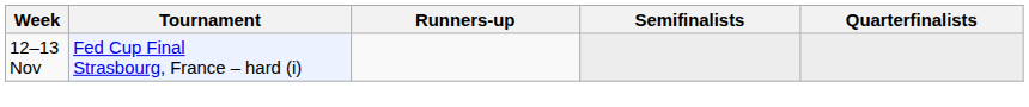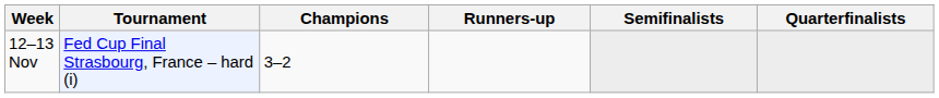 <table class=wikitable style=font-size:95%>
 <tr>
 <th style="width:48px;">Week</th>
 <th style="width:248px;">Tournament</th>
+<th style="width:200px;">Champions</th>
 <th style="width:200px;">Runners-up</th>
 <th style="width:190px;">Semifinalists</th>
 <th style="width:190px;">Quarterfinalists</th>
 </tr>
 <tr valign=top>
 <td>12–13 Nov</td>
 <td style="background:#ecf2ff;"><a href='#'>Fed Cup Final</a><br><a href='#'>Strasbourg</a>, France – hard (i)</td>
+<td> <br>3–2</td>
 <td></td>
 <td style="background:#ededed;"></td>
 <td style="background:#ededed;"></td>
 </tr>
 </table>
